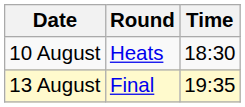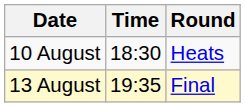 <table class="wikitable">
 <tr>
 <th>Date</th>
+<th>Time</th>
 <th>Round</th>
-<th>Time</th>
 </tr>
 <tr>
 <td>10 August</td>
+<td>18:30</td>
 <td><a href='#'>Heats</a></td>
-<td>18:30</td>
 </tr>
 <tr style=background:lemonchiffon>
 <td>13 August</td>
+<td>19:35</td>
 <td><a href='#'>Final</a></td>
-<td>19:35</td>
 </tr>
 </table>
